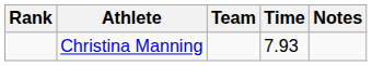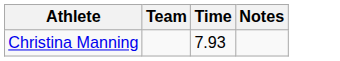 <table class="wikitable sortable">
 <tr>
-<th>Rank</th>
 <th>Athlete</th>
 <th>Team</th>
 <th>Time</th>
 <th>Notes</th>
 </tr>
 <tr>
-<td align=center></td>
 <td><a href='#'>Christina Manning</a></td>
 <td></td>
 <td>7.93</td>
 <td></td>
 </tr>
 </table>
